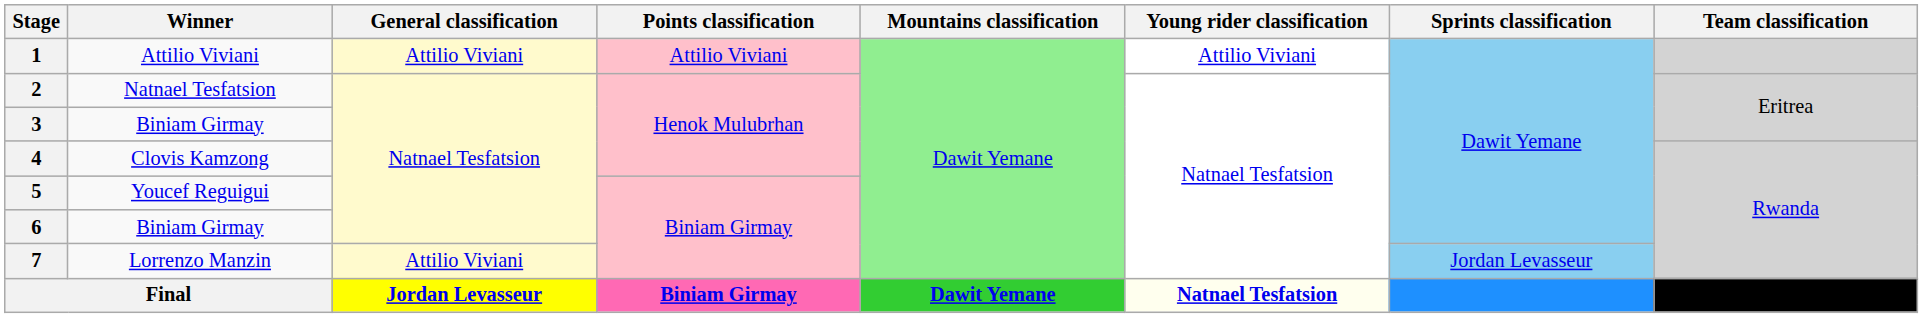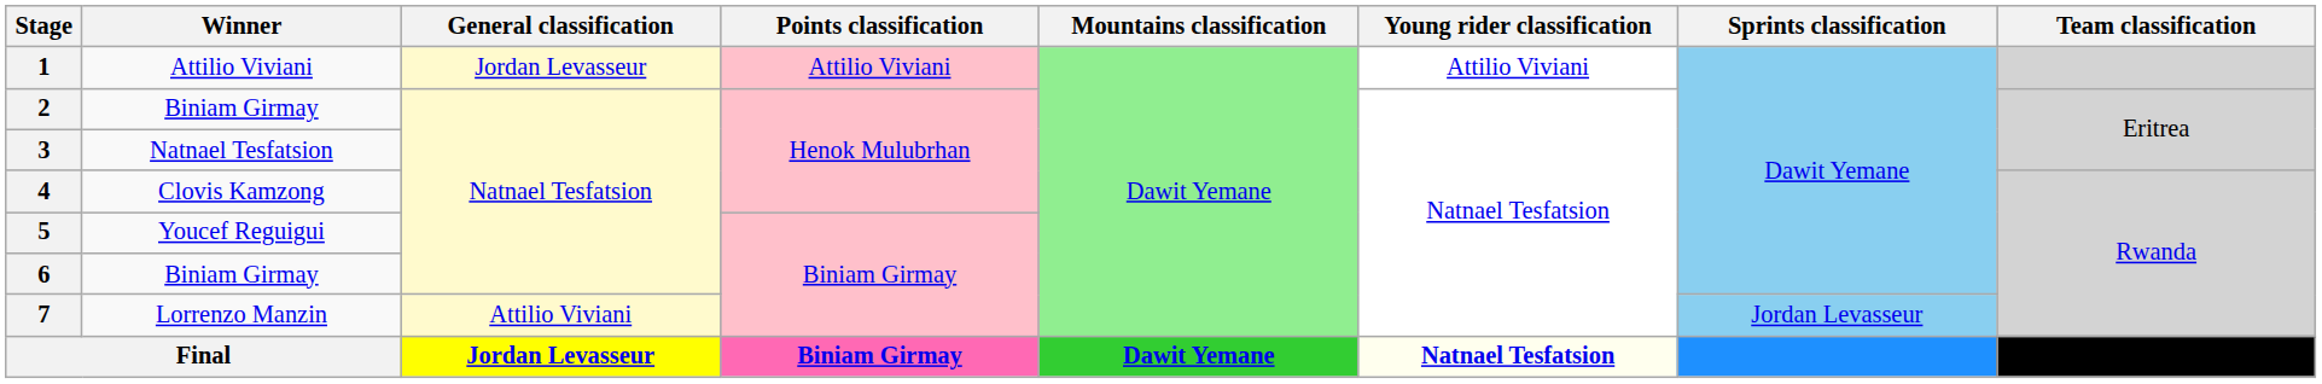 <table class="wikitable" width="99%" style="text-align: center; font-size:smaller;">
 <tr>
 <th width="2%">Stage</th>
 <th width="12%">Winner</th>
 <th style="background:efefef;" width="12%">General classification<br></th>
 <th style="background:efefef;" width="12%">Points classification<br></th>
 <th style="background:efefef;" width="12%">Mountains classification<br></th>
 <th style="background:efefef;" width="12%">Young rider classification<br></th>
 <th style="background:efefef;" width="12%">Sprints classification<br></th>
 <th style="background:efefef;" width="12%">Team classification<br></th>
 </tr>
 <tr>
 <th>1</th>
 <td><a href='#'>Attilio Viviani</a></td>
-<td style="background:LemonChiffon;"><a href='#'>Attilio Viviani</a></td>
+<td style="background:LemonChiffon;"><a href='#'>Jordan Levasseur</a></td>
 <td style="background:#FFC0CB;"><a href='#'>Attilio Viviani</a></td>
 <td style="background:lightgreen;" rowspan="7"><a href='#'>Dawit Yemane</a></td>
 <td style="background:white;"><a href='#'>Attilio Viviani</a></td>
 <td style="background:#89CFF0;" rowspan="6"><a href='#'>Dawit Yemane</a></td>
 <td style="background:lightgrey;"></td>
 </tr>
 <tr>
 <th>2</th>
-<td><a href='#'>Natnael Tesfatsion</a></td>
+<td><a href='#'>Biniam Girmay</a></td>
 <td style="background:LemonChiffon;" rowspan="5"><a href='#'>Natnael Tesfatsion</a></td>
 <td style="background:#FFC0CB;" rowspan="3"><a href='#'>Henok Mulubrhan</a></td>
 <td style="background:white;" rowspan="6"><a href='#'>Natnael Tesfatsion</a></td>
 <td style="background:lightgrey;" rowspan="2">Eritrea</td>
 </tr>
 <tr>
 <th>3</th>
-<td><a href='#'>Biniam Girmay</a></td>
+<td><a href='#'>Natnael Tesfatsion</a></td>
 </tr>
 <tr>
 <th>4</th>
 <td><a href='#'>Clovis Kamzong</a></td>
 <td style="background:lightgrey;" rowspan="4"><a href='#'>Rwanda</a></td>
 </tr>
 <tr>
 <th>5</th>
 <td><a href='#'>Youcef Reguigui</a></td>
 <td style="background:#FFC0CB;" rowspan="3"><a href='#'>Biniam Girmay</a></td>
 </tr>
 <tr>
 <th>6</th>
 <td><a href='#'>Biniam Girmay</a></td>
 </tr>
 <tr>
 <th>7</th>
 <td><a href='#'>Lorrenzo Manzin</a></td>
 <td style="background:LemonChiffon;"><a href='#'>Attilio Viviani</a></td>
 <td style="background:#89CFF0;"><a href='#'>Jordan Levasseur</a></td>
 </tr>
 <tr>
 <th colspan="2">Final</th>
 <th style="background:yellow;"><a href='#'>Jordan Levasseur</a></th>
 <th style="background:#FF69B4;"><a href='#'>Biniam Girmay</a></th>
 <th style="background:limegreen;"><a href='#'>Dawit Yemane</a></th>
 <th style="background:#FFFFEE;"><a href='#'>Natnael Tesfatsion</a></th>
 <th style="background:dodgerblue; color:white;"></th>
 <th style="background:black; color:white;"></th>
 </tr>
 </table>
